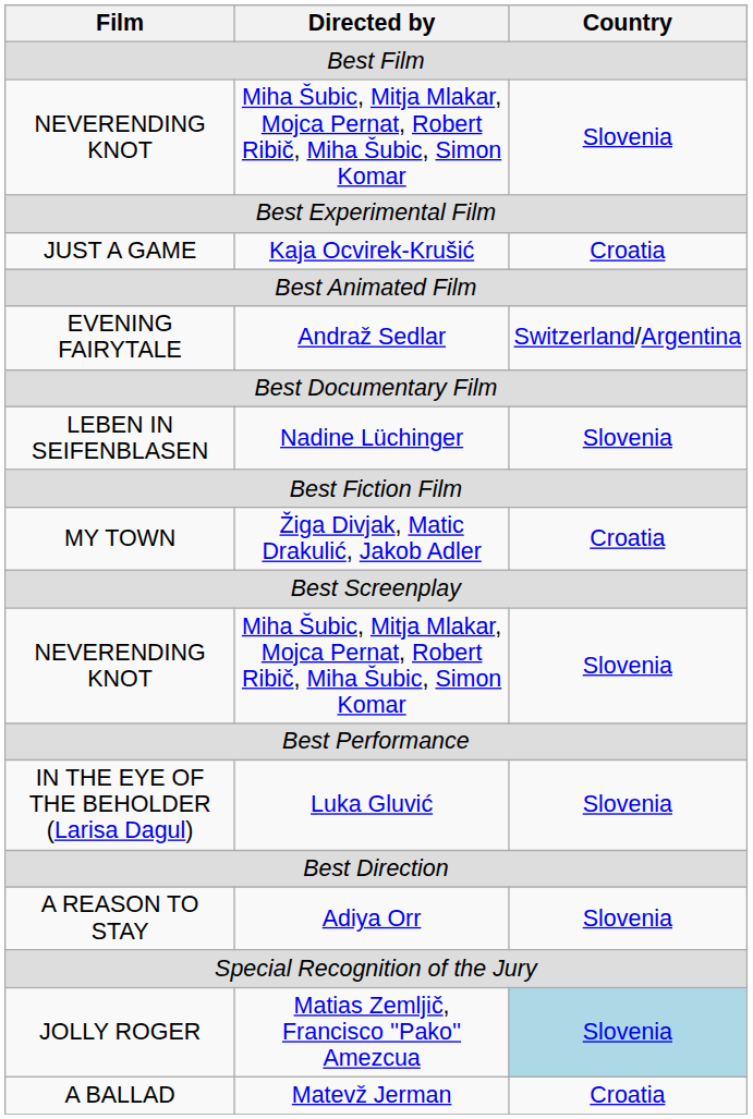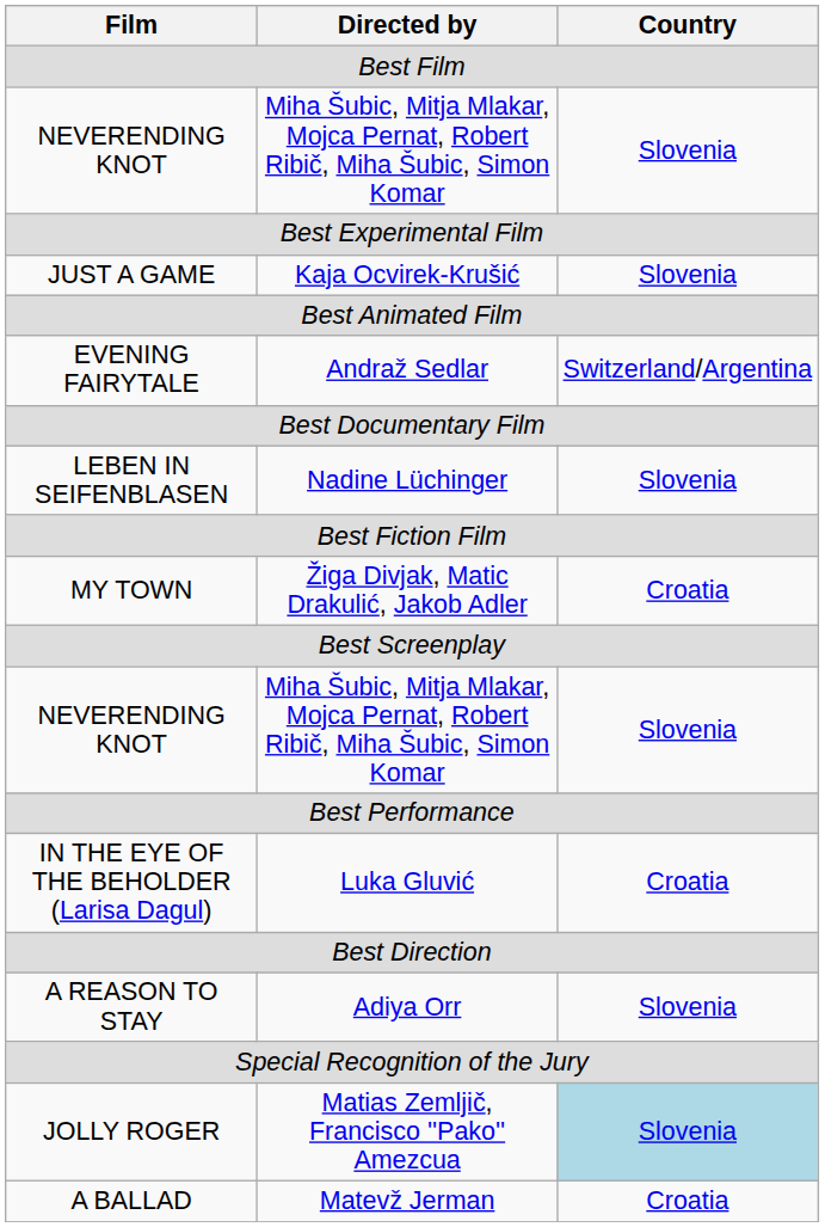 <table class="wikitable">
 <tr bgcolor="#CCCCCC">
 <th width="150" rowspan="1">Film</th>
 <th width="180" rowspan="1">Directed by</th>
 <th width="120" rowspan="1">Country</th>
 </tr>
 <tr bgcolor="#DDDDDD">
 <td colspan=6 align=center><em>Best Film</em></td>
 </tr>
 <tr>
 <td align="center">NEVERENDING KNOT</td>
 <td align="center"><a href='#'>Miha Šubic</a>, <a href='#'>Mitja Mlakar</a>, <a href='#'>Mojca Pernat</a>, <a href='#'>Robert Ribič</a>, <a href='#'>Miha Šubic</a>, <a href='#'>Simon Komar</a></td>
 <td align="center"><a href='#'>Slovenia</a></td>
 </tr>
 <tr bgcolor="#DDDDDD">
 <td colspan=6 align=center><em>Best Experimental Film</em></td>
 </tr>
 <tr>
 <td align="center">JUST A GAME</td>
 <td align="center"><a href='#'>Kaja Ocvirek-Krušić</a></td>
-<td align="center"><a href='#'>Croatia</a></td>
+<td align="center"><a href='#'>Slovenia</a></td>
 </tr>
 <tr bgcolor="#DDDDDD">
 <td colspan=6 align=center><em>Best Animated Film</em></td>
 </tr>
 <tr>
 <td align="center">EVENING FAIRYTALE</td>
 <td align="center"><a href='#'>Andraž Sedlar</a></td>
 <td align="center"><a href='#'>Switzerland</a>/<a href='#'>Argentina</a></td>
 </tr>
 <tr bgcolor="#DDDDDD">
 <td colspan=6 align=center><em>Best Documentary Film</em></td>
 </tr>
 <tr>
 <td align="center">LEBEN IN SEIFENBLASEN</td>
 <td align="center"><a href='#'>Nadine Lüchinger</a></td>
 <td align="center"><a href='#'>Slovenia</a></td>
 </tr>
 <tr bgcolor="#DDDDDD">
 <td colspan=6 align=center><em>Best Fiction Film</em></td>
 </tr>
 <tr>
 <td align="center">MY TOWN</td>
 <td align="center"><a href='#'>Žiga Divjak</a>, <a href='#'>Matic Drakulić</a>, <a href='#'>Jakob Adler</a></td>
 <td align="center"><a href='#'>Croatia</a></td>
 </tr>
 <tr bgcolor="#DDDDDD">
 <td colspan=6 align=center><em>Best Screenplay</em></td>
 </tr>
 <tr>
 <td align="center">NEVERENDING KNOT</td>
 <td align="center"><a href='#'>Miha Šubic</a>, <a href='#'>Mitja Mlakar</a>, <a href='#'>Mojca Pernat</a>, <a href='#'>Robert Ribič</a>, <a href='#'>Miha Šubic</a>, <a href='#'>Simon Komar</a></td>
 <td align="center"><a href='#'>Slovenia</a></td>
 </tr>
 <tr bgcolor="#DDDDDD">
 <td colspan=6 align=center><em>Best Performance</em></td>
 </tr>
 <tr>
 <td align="center">IN THE EYE OF THE BEHOLDER (<a href='#'>Larisa Dagul</a>)</td>
 <td align="center"><a href='#'>Luka Gluvić</a></td>
-<td align="center"><a href='#'>Slovenia</a></td>
+<td align="center"><a href='#'>Croatia</a></td>
 </tr>
 <tr bgcolor="#DDDDDD">
 <td colspan=6 align=center><em>Best Direction</em></td>
 </tr>
 <tr>
 <td align="center">A REASON TO STAY</td>
 <td align="center"><a href='#'>Adiya Orr</a></td>
 <td align="center"><a href='#'>Slovenia</a></td>
 </tr>
 <tr bgcolor="#DDDDDD">
 <td colspan=6 align=center><em>Special Recognition of the Jury</em></td>
 </tr>
 <tr>
 <td align="center">JOLLY ROGER</td>
 <td align="center"><a href='#'>Matias Zemljič</a>, <a href='#'>Francisco ''Pako'' Amezcua</a></td>
 <td align="center" style="background: lightblue;"><a href='#'>Slovenia</a></td>
 </tr>
 <tr>
 <td align="center">A BALLAD</td>
 <td align="center"><a href='#'>Matevž Jerman</a></td>
 <td align="center"><a href='#'>Croatia</a></td>
 </tr>
 <tr>
 </tr>
 </table>
